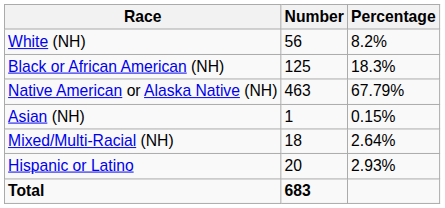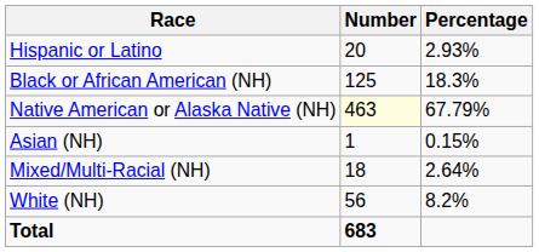 <table class="wikitable">
 <tr>
 <th>Race</th>
 <th>Number</th>
 <th>Percentage</th>
 </tr>
 <tr>
-<td><a href='#'>White</a> (NH)</td>
-<td>56</td>
-<td>8.2%</td>
+<td><a href='#'>Hispanic or Latino</a></td>
+<td>20</td>
+<td>2.93%</td>
 </tr>
 <tr>
 <td><a href='#'>Black or African American</a> (NH)</td>
 <td>125</td>
 <td>18.3%</td>
 </tr>
 <tr>
 <td><a href='#'>Native American</a> or <a href='#'>Alaska Native</a> (NH)</td>
-<td>463</td>
+<td style="background: lightyellow;">463</td>
 <td>67.79%</td>
 </tr>
 <tr>
 <td><a href='#'>Asian</a> (NH)</td>
 <td>1</td>
 <td>0.15%</td>
 </tr>
 <tr>
 <td><a href='#'>Mixed/Multi-Racial</a> (NH)</td>
 <td>18</td>
 <td>2.64%</td>
 </tr>
 <tr>
-<td><a href='#'>Hispanic or Latino</a></td>
-<td>20</td>
-<td>2.93%</td>
+<td><a href='#'>White</a> (NH)</td>
+<td>56</td>
+<td>8.2%</td>
 </tr>
 <tr>
 <td><strong>Total</strong></td>
 <td><strong>683</strong></td>
 <td></td>
 </tr>
 </table>
